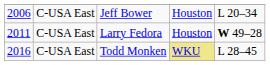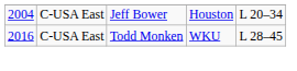 <table class="wikitable">
 <tr>
 </tr>
 <tr>
-<td><a href='#'>2006</a></td>
+<td><a href='#'>2004</a></td>
 <td>C-USA East</td>
 <td><a href='#'>Jeff Bower</a></td>
 <td><a href='#'>Houston</a></td>
 <td>L 20–34</td>
 </tr>
 <tr>
-<td><a href='#'>2011</a></td>
-<td>C-USA East</td>
-<td><a href='#'>Larry Fedora</a></td>
-<td><a href='#'>Houston</a></td>
-<td><strong>W</strong> 49–28</td>
-</tr>
-<tr>
 <td><a href='#'>2016</a></td>
 <td>C-USA East</td>
 <td><a href='#'>Todd Monken</a></td>
-<td style="background: khaki;"><a href='#'>WKU</a></td>
+<td><a href='#'>WKU</a></td>
 <td>L 28–45</td>
 </tr>
 </table>
